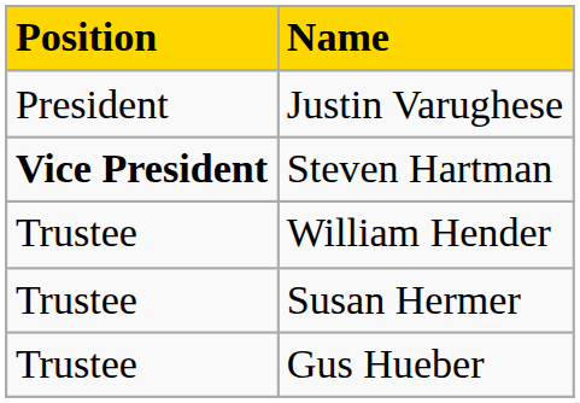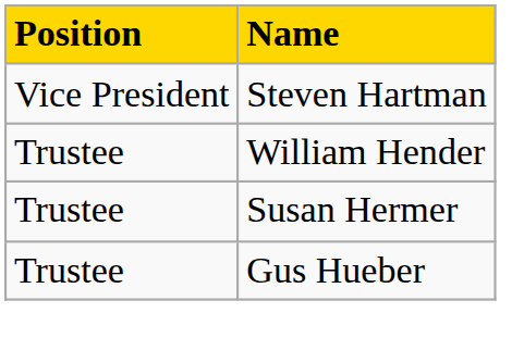 <table class="wikitable" style="font-size: 100%;" |>
 <tr>
 <td style="background:gold; color:black; text-align:left;"><strong>Position</strong></td>
 <td style="background:gold; color:black; text-align:left;"><strong>Name</strong></td>
 </tr>
 <tr>
-<td>President</td>
-<td>Justin Varughese</td>
-</tr>
-<tr>
-<td><strong>Vice President</strong></td>
+<td>Vice President</td>
 <td>Steven Hartman</td>
 </tr>
 <tr>
 <td>Trustee</td>
 <td>William Hender</td>
 </tr>
 <tr>
 <td>Trustee</td>
 <td>Susan Hermer</td>
 </tr>
 <tr>
 <td>Trustee</td>
 <td>Gus Hueber</td>
 </tr>
 </table>
